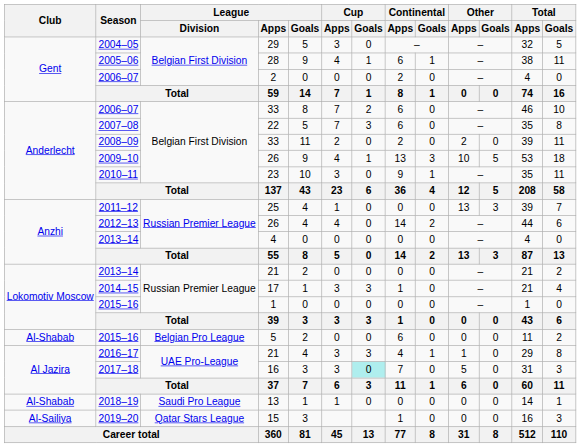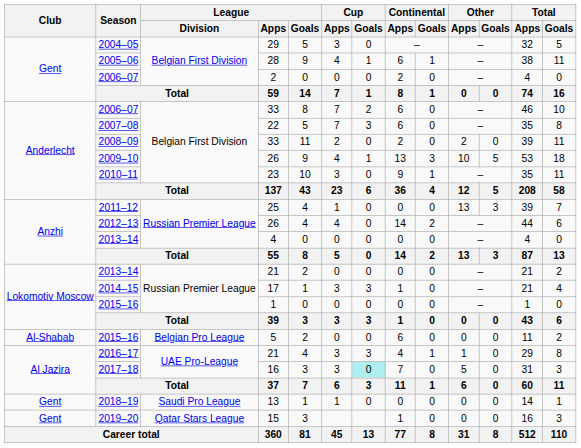 <table class="wikitable" style="text-align: center">
 <tr>
 <th rowspan="2">Club</th>
 <th rowspan="2">Season</th>
 <th colspan="3">League</th>
 <th colspan="2">Cup</th>
 <th colspan="2">Continental</th>
 <th colspan="2">Other</th>
 <th colspan="2">Total</th>
 </tr>
 <tr>
 <th>Division</th>
 <th>Apps</th>
 <th>Goals</th>
 <th>Apps</th>
 <th>Goals</th>
 <th>Apps</th>
 <th>Goals</th>
 <th>Apps</th>
 <th>Goals</th>
 <th>Apps</th>
 <th>Goals</th>
 </tr>
 <tr>
 <td rowspan="4"><a href='#'>Gent</a></td>
 <td><a href='#'>2004–05</a></td>
 <td rowspan="3"><a href='#'>Belgian First Division</a></td>
 <td>29</td>
 <td>5</td>
 <td>3</td>
 <td>0</td>
 <td colspan="2">–</td>
 <td colspan="2">–</td>
 <td>32</td>
 <td>5</td>
 </tr>
 <tr>
 <td><a href='#'>2005–06</a></td>
 <td>28</td>
 <td>9</td>
 <td>4</td>
 <td>1</td>
 <td>6</td>
 <td>1</td>
 <td colspan="2">–</td>
 <td>38</td>
 <td>11</td>
 </tr>
 <tr>
 <td><a href='#'>2006–07</a></td>
 <td>2</td>
 <td>0</td>
 <td>0</td>
 <td>0</td>
 <td>2</td>
 <td>0</td>
 <td colspan="2">–</td>
 <td>4</td>
 <td>0</td>
 </tr>
 <tr>
 <th colspan="2">Total</th>
 <th>59</th>
 <th>14</th>
 <th>7</th>
 <th>1</th>
 <th>8</th>
 <th>1</th>
 <th>0</th>
 <th>0</th>
 <th>74</th>
 <th>16</th>
 </tr>
 <tr>
 <td rowspan="6"><a href='#'>Anderlecht</a></td>
 <td><a href='#'>2006–07</a></td>
 <td rowspan="5">Belgian First Division</td>
 <td>33</td>
 <td>8</td>
 <td>7</td>
 <td>2</td>
 <td>6</td>
 <td>0</td>
 <td colspan="2">–</td>
 <td>46</td>
 <td>10</td>
 </tr>
 <tr>
 <td><a href='#'>2007–08</a></td>
 <td>22</td>
 <td>5</td>
 <td>7</td>
 <td>3</td>
 <td>6</td>
 <td>0</td>
 <td colspan="2">–</td>
 <td>35</td>
 <td>8</td>
 </tr>
 <tr>
 <td><a href='#'>2008–09</a></td>
 <td>33</td>
 <td>11</td>
 <td>2</td>
 <td>0</td>
 <td>2</td>
 <td>0</td>
 <td>2</td>
 <td>0</td>
 <td>39</td>
 <td>11</td>
 </tr>
 <tr>
 <td><a href='#'>2009–10</a></td>
 <td>26</td>
 <td>9</td>
 <td>4</td>
 <td>1</td>
 <td>13</td>
 <td>3</td>
 <td>10</td>
 <td>5</td>
 <td>53</td>
 <td>18</td>
 </tr>
 <tr>
 <td><a href='#'>2010–11</a></td>
 <td>23</td>
 <td>10</td>
 <td>3</td>
 <td>0</td>
 <td>9</td>
 <td>1</td>
 <td colspan="2">–</td>
 <td>35</td>
 <td>11</td>
 </tr>
 <tr>
 <th colspan="2">Total</th>
 <th>137</th>
 <th>43</th>
 <th>23</th>
 <th>6</th>
 <th>36</th>
 <th>4</th>
 <th>12</th>
 <th>5</th>
 <th>208</th>
 <th>58</th>
 </tr>
 <tr>
 <td rowspan="4"><a href='#'>Anzhi</a></td>
 <td><a href='#'>2011–12</a></td>
 <td rowspan="3"><a href='#'>Russian Premier League</a></td>
 <td>25</td>
 <td>4</td>
 <td>1</td>
 <td>0</td>
 <td>0</td>
 <td>0</td>
 <td>13</td>
 <td>3</td>
 <td>39</td>
 <td>7</td>
 </tr>
 <tr>
 <td><a href='#'>2012–13</a></td>
 <td>26</td>
 <td>4</td>
 <td>4</td>
 <td>0</td>
 <td>14</td>
 <td>2</td>
 <td colspan="2">–</td>
 <td>44</td>
 <td>6</td>
 </tr>
 <tr>
 <td><a href='#'>2013–14</a></td>
 <td>4</td>
 <td>0</td>
 <td>0</td>
 <td>0</td>
 <td>0</td>
 <td>0</td>
 <td colspan="2">–</td>
 <td>4</td>
 <td>0</td>
 </tr>
 <tr>
 <th colspan="2">Total</th>
 <th>55</th>
 <th>8</th>
 <th>5</th>
 <th>0</th>
 <th>14</th>
 <th>2</th>
 <th>13</th>
 <th>3</th>
 <th>87</th>
 <th>13</th>
 </tr>
 <tr>
 <td rowspan="4"><a href='#'>Lokomotiv Moscow</a></td>
 <td><a href='#'>2013–14</a></td>
 <td rowspan="3">Russian Premier League</td>
 <td>21</td>
 <td>2</td>
 <td>0</td>
 <td>0</td>
 <td>0</td>
 <td>0</td>
 <td colspan="2">–</td>
 <td>21</td>
 <td>2</td>
 </tr>
 <tr>
 <td><a href='#'>2014–15</a></td>
 <td>17</td>
 <td>1</td>
 <td>3</td>
 <td>3</td>
 <td>1</td>
 <td>0</td>
 <td colspan="2">–</td>
 <td>21</td>
 <td>4</td>
 </tr>
 <tr>
 <td><a href='#'>2015–16</a></td>
 <td>1</td>
 <td>0</td>
 <td>0</td>
 <td>0</td>
 <td>0</td>
 <td>0</td>
 <td colspan="2">–</td>
 <td>1</td>
 <td>0</td>
 </tr>
 <tr>
 <th colspan="2">Total</th>
 <th>39</th>
 <th>3</th>
 <th>3</th>
 <th>3</th>
 <th>1</th>
 <th>0</th>
 <th>0</th>
 <th>0</th>
 <th>43</th>
 <th>6</th>
 </tr>
 <tr>
 <td><a href='#'>Al-Shabab</a></td>
 <td><a href='#'>2015–16</a></td>
 <td><a href='#'>Belgian Pro League</a></td>
 <td>5</td>
 <td>2</td>
 <td>0</td>
 <td>0</td>
 <td>6</td>
 <td>0</td>
 <td>0</td>
 <td>0</td>
 <td>11</td>
 <td>2</td>
 </tr>
 <tr>
 <td rowspan="3"><a href='#'>Al Jazira</a></td>
 <td><a href='#'>2016–17</a></td>
 <td rowspan="2"><a href='#'>UAE Pro-League</a></td>
 <td>21</td>
 <td>4</td>
 <td>3</td>
 <td>3</td>
 <td>4</td>
 <td>1</td>
 <td>1</td>
 <td>0</td>
 <td>29</td>
 <td>8</td>
 </tr>
 <tr>
 <td><a href='#'>2017–18</a></td>
 <td>16</td>
 <td>3</td>
 <td>3</td>
 <td style="background: paleturquoise;">0</td>
 <td>7</td>
 <td>0</td>
 <td>5</td>
 <td>0</td>
 <td>31</td>
 <td>3</td>
 </tr>
 <tr>
 <th colspan="2">Total</th>
 <th>37</th>
 <th>7</th>
 <th>6</th>
 <th>3</th>
 <th>11</th>
 <th>1</th>
 <th>6</th>
 <th>0</th>
 <th>60</th>
 <th>11</th>
 </tr>
 <tr>
-<td><a href='#'>Al-Shabab</a></td>
+<td><a href='#'>Gent</a></td>
 <td><a href='#'>2018–19</a></td>
 <td><a href='#'>Saudi Pro League</a></td>
 <td>13</td>
 <td>1</td>
 <td>1</td>
 <td>0</td>
 <td>0</td>
 <td>0</td>
 <td>0</td>
 <td>0</td>
 <td>14</td>
 <td>1</td>
 </tr>
 <tr>
-<td><a href='#'>Al-Sailiya</a></td>
+<td><a href='#'>Gent</a></td>
 <td><a href='#'>2019–20</a></td>
 <td><a href='#'>Qatar Stars League</a></td>
 <td>15</td>
 <td>3</td>
 <td></td>
 <td></td>
 <td>1</td>
 <td>0</td>
 <td>0</td>
 <td>0</td>
 <td>16</td>
 <td>3</td>
 </tr>
 <tr>
 <th colspan="3">Career total</th>
 <th>360</th>
 <th>81</th>
 <th>45</th>
 <th>13</th>
 <th>77</th>
 <th>8</th>
 <th>31</th>
 <th>8</th>
 <th>512</th>
 <th>110</th>
 </tr>
 </table>
